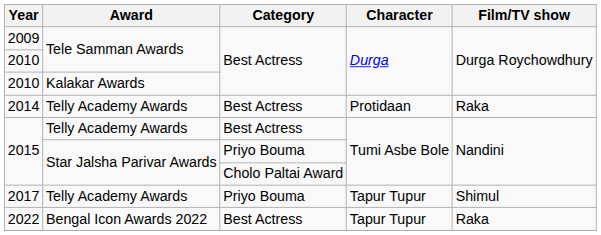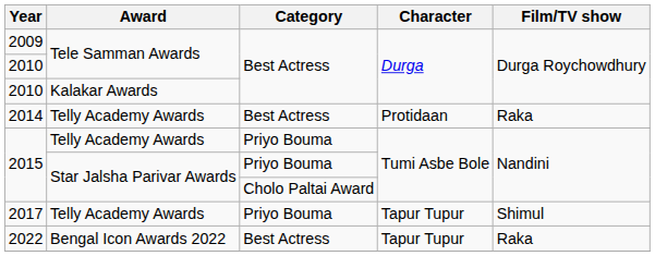 <table class="wikitable sortable">
 <tr>
 <th>Year</th>
 <th>Award</th>
 <th>Category</th>
 <th>Character</th>
 <th>Film/TV show</th>
 </tr>
 <tr>
 <td>2009</td>
 <td rowspan="2">Tele Samman Awards</td>
 <td rowspan="3">Best Actress</td>
 <td rowspan="3"><em><a href='#'>Durga</a></em></td>
 <td rowspan="3">Durga Roychowdhury</td>
 </tr>
 <tr>
 <td>2010</td>
 </tr>
 <tr>
 <td>2010</td>
 <td>Kalakar Awards</td>
 </tr>
 <tr>
 <td>2014</td>
 <td>Telly Academy Awards</td>
 <td>Best Actress</td>
 <td>Protidaan</td>
 <td>Raka</td>
 </tr>
 <tr>
 <td rowspan="3">2015</td>
 <td>Telly Academy Awards</td>
-<td>Best Actress</td>
+<td>Priyo Bouma</td>
 <td rowspan="3">Tumi Asbe Bole</td>
 <td rowspan="3">Nandini</td>
 </tr>
 <tr>
 <td rowspan="2">Star Jalsha Parivar Awards</td>
 <td>Priyo Bouma</td>
 </tr>
 <tr>
 <td>Cholo Paltai Award</td>
 </tr>
 <tr>
 <td>2017</td>
 <td>Telly Academy Awards</td>
 <td>Priyo Bouma</td>
 <td>Tapur Tupur</td>
 <td>Shimul</td>
 </tr>
 <tr>
 <td>2022</td>
 <td>Bengal Icon Awards 2022</td>
 <td>Best Actress</td>
 <td>Tapur Tupur</td>
 <td>Raka</td>
 </tr>
 <tr>
 </tr>
 </table>
